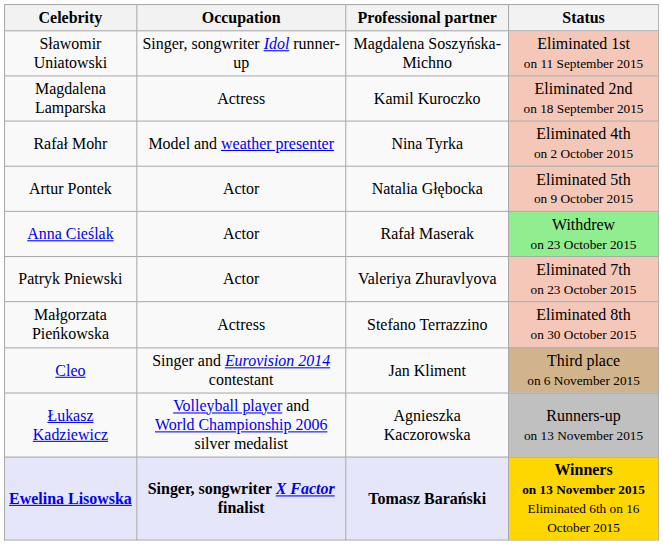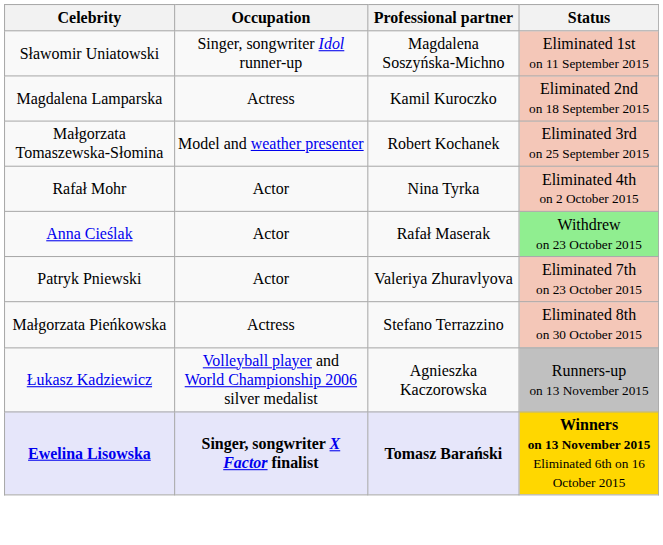 <table class="wikitable sortable" style="margin:auto; text-align:center; font-size:95%;">
 <tr>
 <th>Celebrity</th>
 <th>Occupation</th>
 <th>Professional partner</th>
 <th>Status</th>
 </tr>
 <tr>
 <td>Sławomir Uniatowski</td>
 <td>Singer, songwriter <em><a href='#'>Idol</a></em> runner-up</td>
 <td>Magdalena Soszyńska-Michno</td>
 <td style="background:#f4c7b8;">Eliminated 1st<br><small>on 11 September 2015</small></td>
 </tr>
 <tr>
 <td>Magdalena Lamparska</td>
 <td>Actress</td>
 <td>Kamil Kuroczko</td>
 <td style="background:#f4c7b8;">Eliminated 2nd<br><small>on 18 September 2015</small></td>
 </tr>
 <tr>
+<td>Małgorzata Tomaszewska-Słomina</td>
+<td>Model and <a href='#'>weather presenter</a></td>
+<td>Robert Kochanek</td>
+<td style="background:#f4c7b8;">Eliminated 3rd<br><small>on 25 September 2015</small></td>
+</tr>
+<tr>
 <td>Rafał Mohr</td>
-<td>Model and <a href='#'>weather presenter</a></td>
+<td>Actor</td>
 <td>Nina Tyrka</td>
 <td style="background:#f4c7b8;">Eliminated 4th<br><small>on 2 October 2015</small></td>
-</tr>
-<tr>
-<td>Artur Pontek</td>
-<td>Actor</td>
-<td>Natalia Głębocka</td>
-<td style="background:#f4c7b8;">Eliminated 5th<br><small>on 9 October 2015</small></td>
 </tr>
 <tr>
 <td><a href='#'>Anna Cieślak</a></td>
 <td>Actor</td>
 <td>Rafał Maserak</td>
 <td style="background:lightgreen;">Withdrew<br><small>on 23 October 2015</small></td>
 </tr>
 <tr>
 <td>Patryk Pniewski</td>
 <td>Actor</td>
 <td>Valeriya Zhuravlyova</td>
 <td style="background:#f4c7b8;">Eliminated 7th<br><small>on 23 October 2015</small></td>
 </tr>
 <tr>
 <td>Małgorzata Pieńkowska</td>
 <td>Actress</td>
 <td>Stefano Terrazzino</td>
 <td style="background:#f4c7b8;">Eliminated 8th<br><small>on 30 October 2015</small></td>
 </tr>
 <tr>
-<td><a href='#'>Cleo</a></td>
-<td>Singer and <em><a href='#'>Eurovision 2014</a></em> contestant</td>
-<td>Jan Kliment</td>
-<td style="background:tan;">Third place<br><small>on 6 November 2015</small></td>
-</tr>
-<tr>
 <td><a href='#'>Łukasz Kadziewicz</a></td>
 <td><a href='#'>Volleyball player</a> and <br><a href='#'>World Championship 2006</a> silver medalist</td>
 <td>Agnieszka Kaczorowska</td>
 <td style="background:silver;">Runners-up<br><small>on 13 November 2015</small></td>
 </tr>
 <tr>
 <td style="background:lavender;"><strong><a href='#'>Ewelina Lisowska</a></strong></td>
 <td style="background:lavender;"><strong>Singer, songwriter <em><a href='#'>X Factor</a></em> finalist</strong></td>
 <td style="background:lavender;"><strong>Tomasz Barański</strong></td>
 <td bgcolor=gold><strong>Winners<br><small>on 13 November 2015</small></strong> <br><small>Eliminated 6th on 16 October 2015</small></td>
 </tr>
 </table>
